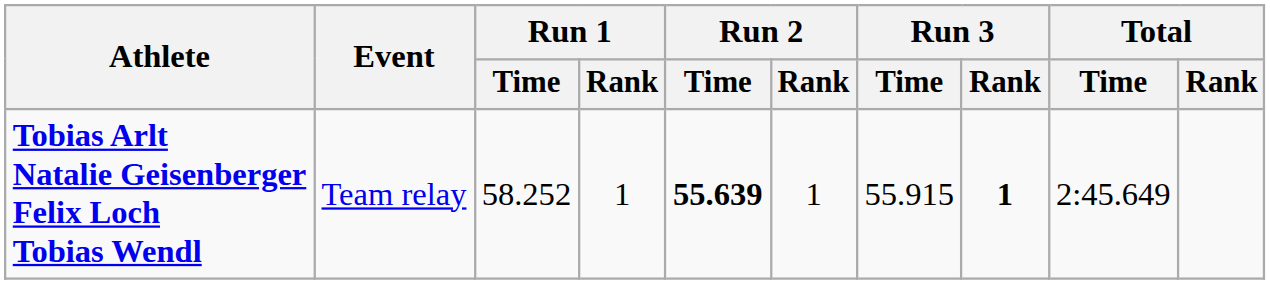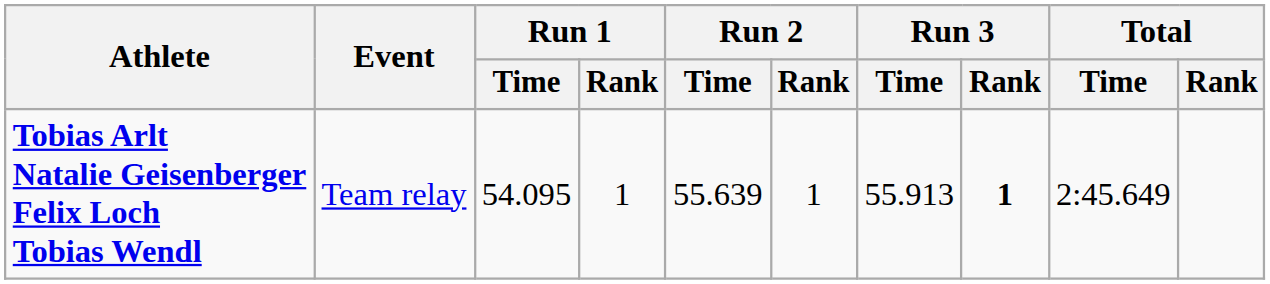 <table class="wikitable" style="font-size:90%">
 <tr>
 <th rowspan="2">Athlete</th>
 <th rowspan="2">Event</th>
 <th colspan=2>Run 1</th>
 <th colspan=2>Run 2</th>
 <th colspan=2>Run 3</th>
 <th colspan=2>Total</th>
 </tr>
 <tr style="font-size:95%">
 <th>Time</th>
 <th>Rank</th>
 <th>Time</th>
 <th>Rank</th>
 <th>Time</th>
 <th>Rank</th>
 <th>Time</th>
 <th>Rank</th>
 </tr>
 <tr align=center>
 <td align=left><strong><a href='#'>Tobias Arlt</a><br><a href='#'>Natalie Geisenberger</a><br><a href='#'>Felix Loch</a><br><a href='#'>Tobias Wendl</a></strong></td>
 <td align=left><a href='#'>Team relay</a></td>
-<td>58.252</td>
+<td>54.095</td>
 <td>1</td>
-<td><strong>55.639</strong></td>
+<td>55.639</td>
 <td>1</td>
-<td>55.915</td>
+<td>55.913</td>
 <td><strong>1</strong></td>
 <td>2:45.649</td>
 <td></td>
 </tr>
 </table>
